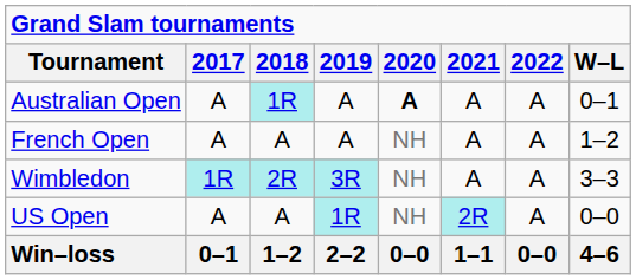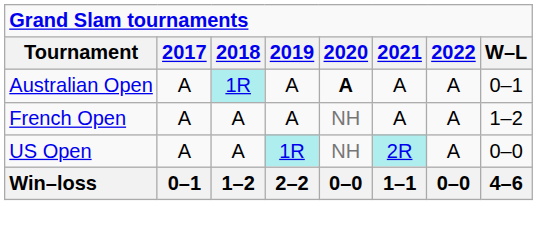 <table class="wikitable" style="text-align:center;font-size:97%">
 <tr>
 <td colspan="8" style="text-align:left"><strong><a href='#'>Grand Slam tournaments</a></strong></td>
 </tr>
 <tr>
 <th>Tournament</th>
 <th><a href='#'>2017</a></th>
 <th><a href='#'>2018</a></th>
 <th><a href='#'>2019</a></th>
 <th><a href='#'>2020</a></th>
 <th><a href='#'>2021</a></th>
 <th><a href='#'>2022</a></th>
 <th>W–L</th>
 </tr>
 <tr>
 <td align="left"><a href='#'>Australian Open</a></td>
 <td>A</td>
 <td style="background:#afeeee"><a href='#'>1R</a></td>
 <td>A</td>
 <td><strong>A</strong></td>
 <td>A</td>
 <td>A</td>
 <td>0–1</td>
 </tr>
 <tr>
 <td align="left"><a href='#'>French Open</a></td>
 <td>A</td>
 <td>A</td>
 <td>A</td>
 <td style="color:#767676">NH</td>
 <td>A</td>
 <td>A</td>
 <td>1–2</td>
 </tr>
 <tr>
-<td align="left"><a href='#'>Wimbledon</a></td>
-<td bgcolor="afeeee"><a href='#'>1R</a></td>
-<td bgcolor="afeeee"><a href='#'>2R</a></td>
-<td bgcolor="afeeee"><a href='#'>3R</a></td>
-<td style="color:#767676">NH</td>
-<td>A</td>
-<td>A</td>
-<td>3–3</td>
-</tr>
-<tr>
 <td align="left"><a href='#'>US Open</a></td>
 <td>A</td>
 <td>A</td>
 <td bgcolor="afeeee"><a href='#'>1R</a></td>
 <td style="color:#767676">NH</td>
 <td bgcolor=afeeee><a href='#'>2R</a></td>
 <td>A</td>
 <td>0–0</td>
 </tr>
 <tr>
 <th style="text-align:left">Win–loss</th>
 <th>0–1</th>
 <th>1–2</th>
 <th>2–2</th>
 <th>0–0</th>
 <th>1–1</th>
 <th>0–0</th>
 <th>4–6</th>
 </tr>
 </table>
